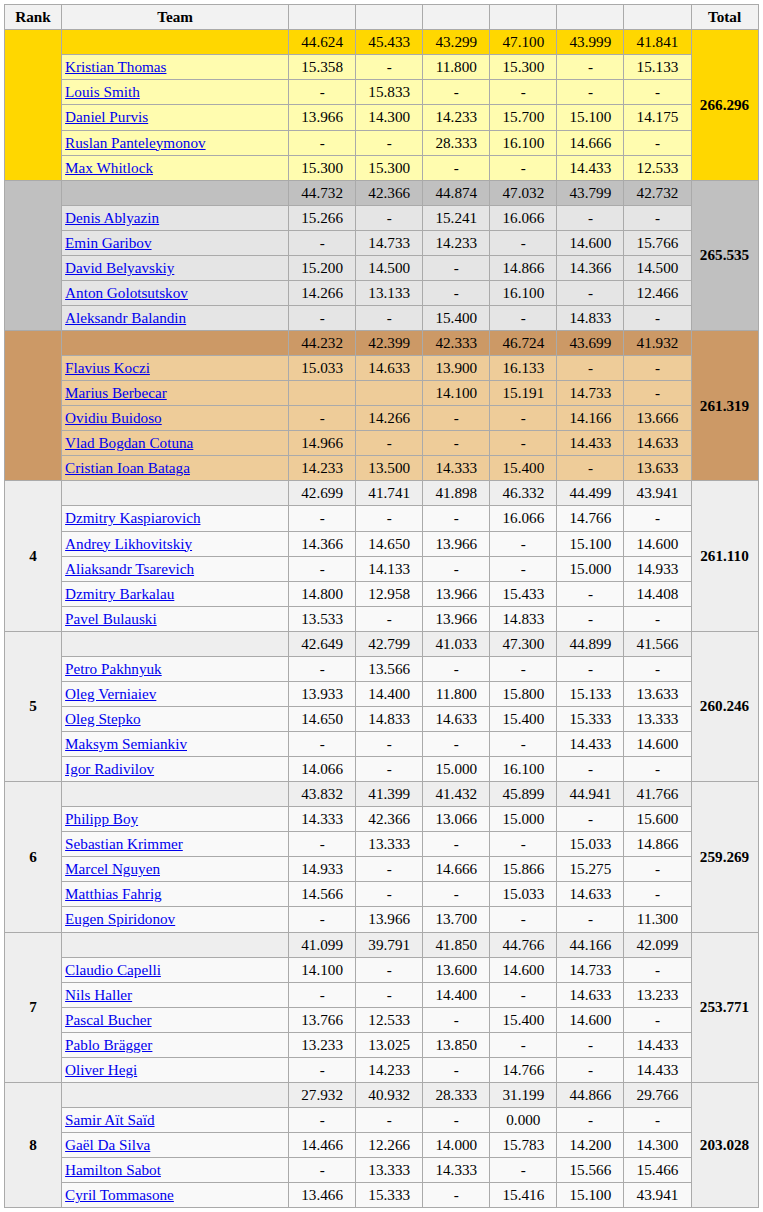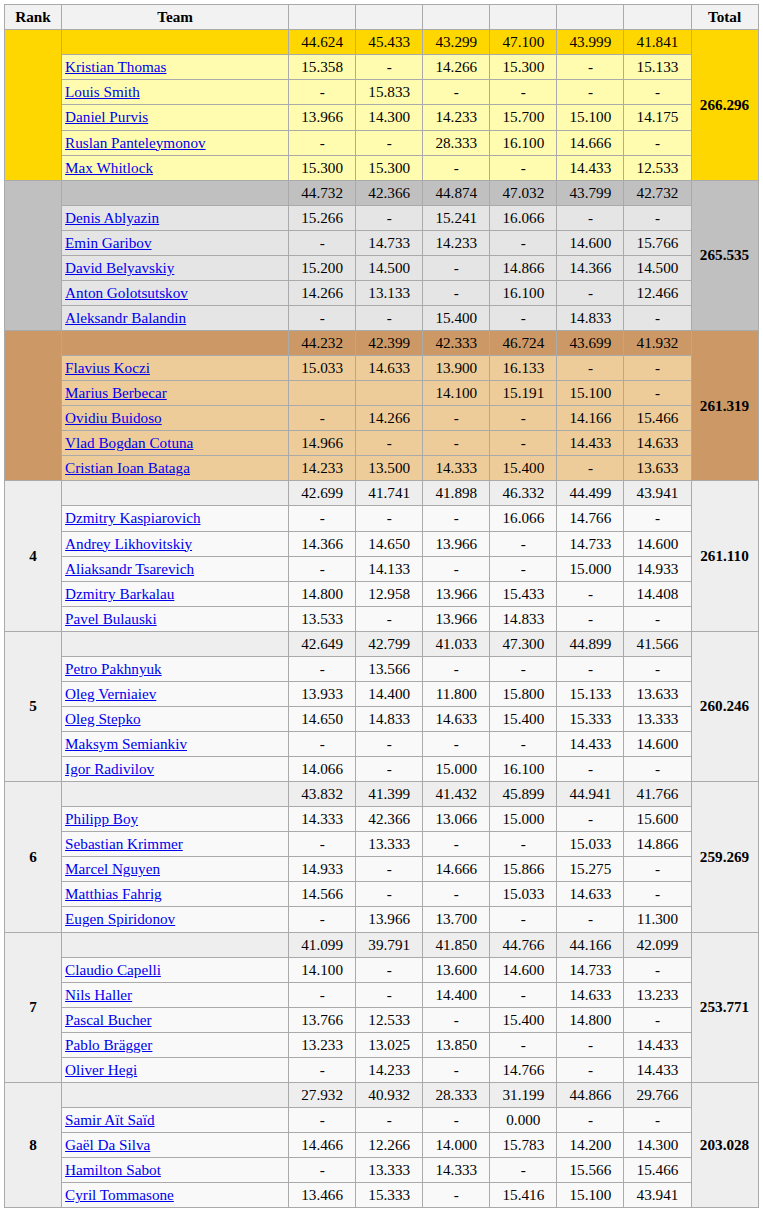 <table class="wikitable" style="text-align:center; font-size:95%">
 <tr>
 <th style="width:50px;">Rank</th>
 <th style="width:220px;">Team</th>
 <th style="width:60px;"></th>
 <th style="width:60px;"></th>
 <th style="width:60px;"></th>
 <th style="width:60px;"></th>
 <th style="width:60px;"></th>
 <th style="width:60px;"></th>
 <th style="width:60px;">Total</th>
 </tr>
 <tr bgcolor=gold>
 <td rowspan=6></td>
 <td align="left"><strong></strong></td>
 <td>44.624</td>
 <td>45.433</td>
 <td>43.299</td>
 <td>47.100</td>
 <td>43.999</td>
 <td>41.841</td>
 <td rowspan=6><strong>266.296</strong></td>
 </tr>
 <tr bgcolor=fffcaf>
 <td align="left"><a href='#'>Kristian Thomas</a></td>
 <td>15.358</td>
 <td>-</td>
-<td>11.800</td>
+<td>14.266</td>
 <td>15.300</td>
 <td>-</td>
 <td>15.133</td>
 </tr>
 <tr bgcolor=fffcaf>
 <td align="left"><a href='#'>Louis Smith</a></td>
 <td>-</td>
 <td>15.833</td>
 <td>-</td>
 <td>-</td>
 <td>-</td>
 <td>-</td>
 </tr>
 <tr bgcolor=fffcaf>
 <td align="left"><a href='#'>Daniel Purvis</a></td>
 <td>13.966</td>
 <td>14.300</td>
 <td>14.233</td>
 <td>15.700</td>
 <td>15.100</td>
 <td>14.175</td>
 </tr>
 <tr bgcolor=fffcaf>
 <td align="left"><a href='#'>Ruslan Panteleymonov</a></td>
 <td>-</td>
 <td>-</td>
 <td>28.333</td>
 <td>16.100</td>
 <td>14.666</td>
 <td>-</td>
 </tr>
 <tr bgcolor=fffcaf>
 <td align="left"><a href='#'>Max Whitlock</a></td>
 <td>15.300</td>
 <td>15.300</td>
 <td>-</td>
 <td>-</td>
 <td>14.433</td>
 <td>12.533</td>
 </tr>
 <tr bgcolor=silver>
 <td rowspan=6></td>
 <td align="left"><strong></strong></td>
 <td>44.732</td>
 <td>42.366</td>
 <td>44.874</td>
 <td>47.032</td>
 <td>43.799</td>
 <td>42.732</td>
 <td rowspan=6><strong>265.535</strong></td>
 </tr>
 <tr bgcolor=e5e5e5>
 <td align="left"><a href='#'>Denis Ablyazin</a></td>
 <td>15.266</td>
 <td>-</td>
 <td>15.241</td>
 <td>16.066</td>
 <td>-</td>
 <td>-</td>
 </tr>
 <tr bgcolor=e5e5e5>
 <td align="left"><a href='#'>Emin Garibov</a></td>
 <td>-</td>
 <td>14.733</td>
 <td>14.233</td>
 <td>-</td>
 <td>14.600</td>
 <td>15.766</td>
 </tr>
 <tr bgcolor=e5e5e5>
 <td align="left"><a href='#'>David Belyavskiy</a></td>
 <td>15.200</td>
 <td>14.500</td>
 <td>-</td>
 <td>14.866</td>
 <td>14.366</td>
 <td>14.500</td>
 </tr>
 <tr bgcolor=e5e5e5>
 <td align="left"><a href='#'>Anton Golotsutskov</a></td>
 <td>14.266</td>
 <td>13.133</td>
 <td>-</td>
 <td>16.100</td>
 <td>-</td>
 <td>12.466</td>
 </tr>
 <tr bgcolor=e5e5e5>
 <td align="left"><a href='#'>Aleksandr Balandin</a></td>
 <td>-</td>
 <td>-</td>
 <td>15.400</td>
 <td>-</td>
 <td>14.833</td>
 <td>-</td>
 </tr>
 <tr bgcolor=cc9966>
 <td rowspan=6></td>
 <td align="left"><strong></strong></td>
 <td>44.232</td>
 <td>42.399</td>
 <td>42.333</td>
 <td>46.724</td>
 <td>43.699</td>
 <td>41.932</td>
 <td rowspan=6><strong>261.319</strong></td>
 </tr>
 <tr bgcolor=eecc99>
 <td align="left"><a href='#'>Flavius Koczi</a></td>
 <td>15.033</td>
 <td>14.633</td>
 <td>13.900</td>
 <td>16.133</td>
 <td>-</td>
 <td>-</td>
 </tr>
 <tr bgcolor=eecc99>
 <td align="left"><a href='#'>Marius Berbecar</a></td>
 <td></td>
 <td></td>
 <td>14.100</td>
 <td>15.191</td>
-<td>14.733</td>
+<td>15.100</td>
 <td>-</td>
 </tr>
 <tr bgcolor=eecc99>
 <td align="left"><a href='#'>Ovidiu Buidoso</a></td>
 <td>-</td>
 <td>14.266</td>
 <td>-</td>
 <td>-</td>
 <td>14.166</td>
-<td>13.666</td>
+<td>15.466</td>
 </tr>
 <tr bgcolor=eecc99>
 <td align="left"><a href='#'>Vlad Bogdan Cotuna</a></td>
 <td>14.966</td>
 <td>-</td>
 <td>-</td>
 <td>-</td>
 <td>14.433</td>
 <td>14.633</td>
 </tr>
 <tr bgcolor=eecc99>
 <td align="left"><a href='#'>Cristian Ioan Bataga</a></td>
 <td>14.233</td>
 <td>13.500</td>
 <td>14.333</td>
 <td>15.400</td>
 <td>-</td>
 <td>13.633</td>
 </tr>
 <tr bgcolor=eeeeee>
 <td rowspan=6><strong>4</strong></td>
 <td align="left"><strong></strong></td>
 <td>42.699</td>
 <td>41.741</td>
 <td>41.898</td>
 <td>46.332</td>
 <td>44.499</td>
 <td>43.941</td>
 <td rowspan=6><strong>261.110</strong></td>
 </tr>
 <tr>
 <td align="left"><a href='#'>Dzmitry Kaspiarovich</a></td>
 <td>-</td>
 <td>-</td>
 <td>-</td>
 <td>16.066</td>
 <td>14.766</td>
 <td>-</td>
 </tr>
 <tr>
 <td align="left"><a href='#'>Andrey Likhovitskiy</a></td>
 <td>14.366</td>
 <td>14.650</td>
 <td>13.966</td>
 <td>-</td>
-<td>15.100</td>
+<td>14.733</td>
 <td>14.600</td>
 </tr>
 <tr>
 <td align="left"><a href='#'>Aliaksandr Tsarevich</a></td>
 <td>-</td>
 <td>14.133</td>
 <td>-</td>
 <td>-</td>
 <td>15.000</td>
 <td>14.933</td>
 </tr>
 <tr>
 <td align="left"><a href='#'>Dzmitry Barkalau</a></td>
 <td>14.800</td>
 <td>12.958</td>
 <td>13.966</td>
 <td>15.433</td>
 <td>-</td>
 <td>14.408</td>
 </tr>
 <tr>
 <td align="left"><a href='#'>Pavel Bulauski</a></td>
 <td>13.533</td>
 <td>-</td>
 <td>13.966</td>
 <td>14.833</td>
 <td>-</td>
 <td>-</td>
 </tr>
 <tr bgcolor=eeeeee>
 <td rowspan=6><strong>5</strong></td>
 <td align="left"><strong></strong></td>
 <td>42.649</td>
 <td>42.799</td>
 <td>41.033</td>
 <td>47.300</td>
 <td>44.899</td>
 <td>41.566</td>
 <td rowspan=6><strong>260.246</strong></td>
 </tr>
 <tr>
 <td align="left"><a href='#'>Petro Pakhnyuk</a></td>
 <td>-</td>
 <td>13.566</td>
 <td>-</td>
 <td>-</td>
 <td>-</td>
 <td>-</td>
 </tr>
 <tr>
 <td align="left"><a href='#'>Oleg Verniaiev</a></td>
 <td>13.933</td>
 <td>14.400</td>
 <td>11.800</td>
 <td>15.800</td>
 <td>15.133</td>
 <td>13.633</td>
 </tr>
 <tr>
 <td align="left"><a href='#'>Oleg Stepko</a></td>
 <td>14.650</td>
 <td>14.833</td>
 <td>14.633</td>
 <td>15.400</td>
 <td>15.333</td>
 <td>13.333</td>
 </tr>
 <tr>
 <td align="left"><a href='#'>Maksym Semiankiv</a></td>
 <td>-</td>
 <td>-</td>
 <td>-</td>
 <td>-</td>
 <td>14.433</td>
 <td>14.600</td>
 </tr>
 <tr>
 <td align="left"><a href='#'>Igor Radivilov</a></td>
 <td>14.066</td>
 <td>-</td>
 <td>15.000</td>
 <td>16.100</td>
 <td>-</td>
 <td>-</td>
 </tr>
 <tr bgcolor=eeeeee>
 <td rowspan=6><strong>6</strong></td>
 <td align="left"><strong></strong></td>
 <td>43.832</td>
 <td>41.399</td>
 <td>41.432</td>
 <td>45.899</td>
 <td>44.941</td>
 <td>41.766</td>
 <td rowspan=6><strong>259.269</strong></td>
 </tr>
 <tr>
 <td align="left"><a href='#'>Philipp Boy</a></td>
 <td>14.333</td>
 <td>42.366</td>
 <td>13.066</td>
 <td>15.000</td>
 <td>-</td>
 <td>15.600</td>
 </tr>
 <tr>
 <td align="left"><a href='#'>Sebastian Krimmer</a></td>
 <td>-</td>
 <td>13.333</td>
 <td>-</td>
 <td>-</td>
 <td>15.033</td>
 <td>14.866</td>
 </tr>
 <tr>
 <td align="left"><a href='#'>Marcel Nguyen</a></td>
 <td>14.933</td>
 <td>-</td>
 <td>14.666</td>
 <td>15.866</td>
 <td>15.275</td>
 <td>-</td>
 </tr>
 <tr>
 <td align="left"><a href='#'>Matthias Fahrig</a></td>
 <td>14.566</td>
 <td>-</td>
 <td>-</td>
 <td>15.033</td>
 <td>14.633</td>
 <td>-</td>
 </tr>
 <tr>
 <td align="left"><a href='#'>Eugen Spiridonov</a></td>
 <td>-</td>
 <td>13.966</td>
 <td>13.700</td>
 <td>-</td>
 <td>-</td>
 <td>11.300</td>
 </tr>
 <tr bgcolor=eeeeee>
 <td rowspan=6><strong>7</strong></td>
 <td align="left"><strong></strong></td>
 <td>41.099</td>
 <td>39.791</td>
 <td>41.850</td>
 <td>44.766</td>
 <td>44.166</td>
 <td>42.099</td>
 <td rowspan=6><strong>253.771</strong></td>
 </tr>
 <tr>
 <td align="left"><a href='#'>Claudio Capelli</a></td>
 <td>14.100</td>
 <td>-</td>
 <td>13.600</td>
 <td>14.600</td>
 <td>14.733</td>
 <td>-</td>
 </tr>
 <tr>
 <td align="left"><a href='#'>Nils Haller</a></td>
 <td>-</td>
 <td>-</td>
 <td>14.400</td>
 <td>-</td>
 <td>14.633</td>
 <td>13.233</td>
 </tr>
 <tr>
 <td align="left"><a href='#'>Pascal Bucher</a></td>
 <td>13.766</td>
 <td>12.533</td>
 <td>-</td>
 <td>15.400</td>
-<td>14.600</td>
+<td>14.800</td>
 <td>-</td>
 </tr>
 <tr>
 <td align="left"><a href='#'>Pablo Brägger</a></td>
 <td>13.233</td>
 <td>13.025</td>
 <td>13.850</td>
 <td>-</td>
 <td>-</td>
 <td>14.433</td>
 </tr>
 <tr>
 <td align="left"><a href='#'>Oliver Hegi</a></td>
 <td>-</td>
 <td>14.233</td>
 <td>-</td>
 <td>14.766</td>
 <td>-</td>
 <td>14.433</td>
 </tr>
 <tr bgcolor=eeeeee>
 <td rowspan=5><strong>8</strong></td>
 <td align="left"><strong></strong></td>
 <td>27.932</td>
 <td>40.932</td>
 <td>28.333</td>
 <td>31.199</td>
 <td>44.866</td>
 <td>29.766</td>
 <td rowspan=5><strong>203.028</strong></td>
 </tr>
 <tr>
 <td align="left"><a href='#'>Samir Aït Saïd</a></td>
 <td>-</td>
 <td>-</td>
 <td>-</td>
 <td>0.000</td>
 <td>-</td>
 <td>-</td>
 </tr>
 <tr>
 <td align="left"><a href='#'>Gaël Da Silva</a></td>
 <td>14.466</td>
 <td>12.266</td>
 <td>14.000</td>
 <td>15.783</td>
 <td>14.200</td>
 <td>14.300</td>
 </tr>
 <tr>
 <td align="left"><a href='#'>Hamilton Sabot</a></td>
 <td>-</td>
 <td>13.333</td>
 <td>14.333</td>
 <td>-</td>
 <td>15.566</td>
 <td>15.466</td>
 </tr>
 <tr>
 <td align="left"><a href='#'>Cyril Tommasone</a></td>
 <td>13.466</td>
 <td>15.333</td>
 <td>-</td>
 <td>15.416</td>
 <td>15.100</td>
 <td>43.941</td>
 </tr>
 </table>
